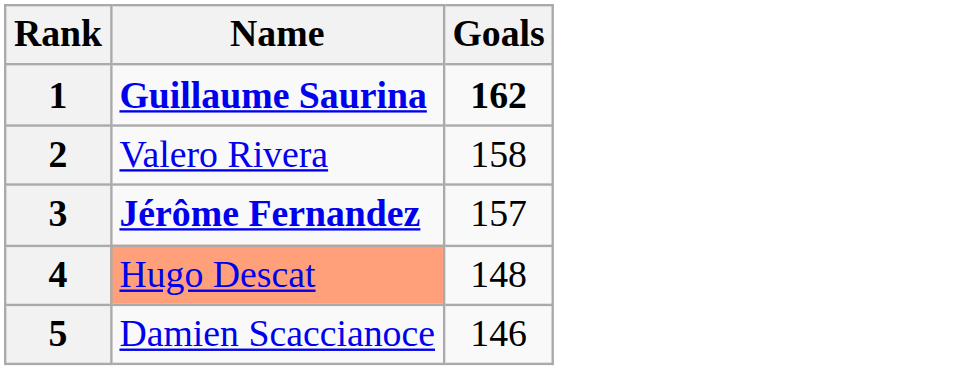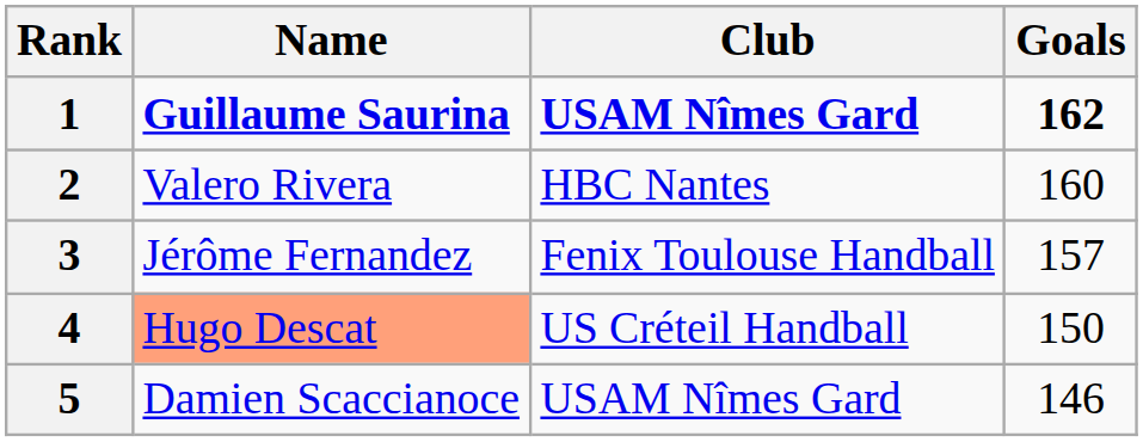 <table class="wikitable" style="text-align:center">
 <tr>
 <th>Rank</th>
 <th>Name</th>
+<th>Club</th>
 <th>Goals</th>
 </tr>
 <tr>
 <th rowspan="1">1</th>
 <td align="left"> <strong><a href='#'>Guillaume Saurina</a></strong></td>
+<td align="left"><strong><a href='#'>USAM Nîmes Gard</a></strong></td>
 <td rowspan="1"><strong>162</strong></td>
 </tr>
 <tr>
 <th rowspan="1">2</th>
 <td align="left"> <a href='#'>Valero Rivera</a></td>
-<td rowspan="1">158</td>
+<td align="left"><a href='#'>HBC Nantes</a></td>
+<td rowspan="1">160</td>
 </tr>
 <tr>
 <th rowspan="1">3</th>
-<td align="left"><strong> <a href='#'>Jérôme Fernandez</a></strong></td>
+<td align="left"> <a href='#'>Jérôme Fernandez</a></td>
+<td align="left"><a href='#'>Fenix Toulouse Handball</a></td>
 <td rowspan="1">157</td>
 </tr>
 <tr>
 <th rowspan="1">4</th>
 <td align="left" style="background: lightsalmon;"> <a href='#'>Hugo Descat</a></td>
-<td rowspan="1">148</td>
+<td align="left"><a href='#'>US Créteil Handball</a></td>
+<td rowspan="1">150</td>
 </tr>
 <tr>
 <th rowspan="1">5</th>
 <td align="left"> <a href='#'>Damien Scaccianoce</a></td>
+<td align="left"><a href='#'>USAM Nîmes Gard</a></td>
 <td rowspan="1">146</td>
 </tr>
 </table>
